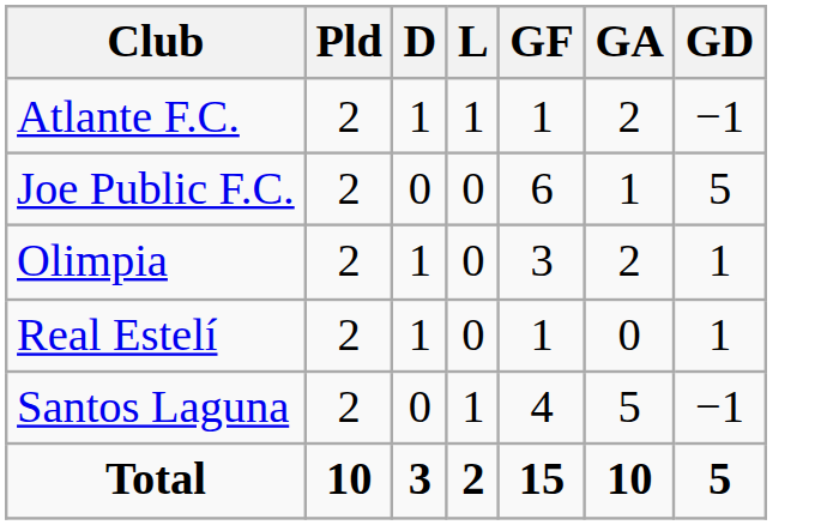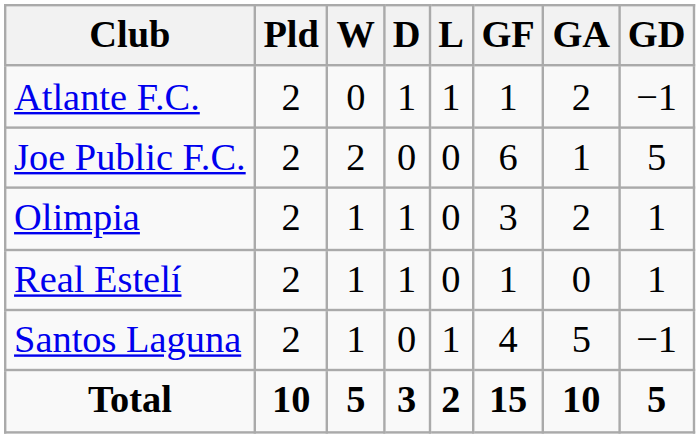 <table class="wikitable sortable" style="text-align:center;">
 <tr>
 <th>Club</th>
 <th>Pld</th>
+<th>W</th>
 <th>D</th>
 <th>L</th>
 <th>GF</th>
 <th>GA</th>
 <th>GD</th>
 </tr>
 <tr>
 <td style="text-align:left;"> <a href='#'>Atlante F.C.</a></td>
 <td>2</td>
+<td>0</td>
 <td>1</td>
 <td>1</td>
 <td>1</td>
 <td>2</td>
 <td>−1</td>
 </tr>
 <tr>
 <td style="text-align:left;"> <a href='#'>Joe Public F.C.</a></td>
+<td>2</td>
 <td>2</td>
 <td>0</td>
 <td>0</td>
 <td>6</td>
 <td>1</td>
 <td>5</td>
 </tr>
 <tr>
 <td style="text-align:left;"> <a href='#'>Olimpia</a></td>
 <td>2</td>
 <td>1</td>
+<td>1</td>
 <td>0</td>
 <td>3</td>
 <td>2</td>
 <td>1</td>
 </tr>
 <tr>
 <td style="text-align:left;"> <a href='#'>Real Estelí</a></td>
 <td>2</td>
 <td>1</td>
+<td>1</td>
 <td>0</td>
 <td>1</td>
 <td>0</td>
 <td>1</td>
 </tr>
 <tr>
 <td style="text-align:left;"> <a href='#'>Santos Laguna</a></td>
 <td>2</td>
+<td>1</td>
 <td>0</td>
 <td>1</td>
 <td>4</td>
 <td>5</td>
 <td>−1</td>
 </tr>
 <tr>
 <td style="text-align:center;"><strong>Total</strong></td>
 <td><strong>10</strong></td>
+<td><strong>5</strong></td>
 <td><strong>3</strong></td>
 <td><strong>2</strong></td>
 <td><strong>15</strong></td>
 <td><strong>10</strong></td>
 <td><strong>5</strong></td>
 </tr>
 </table>
